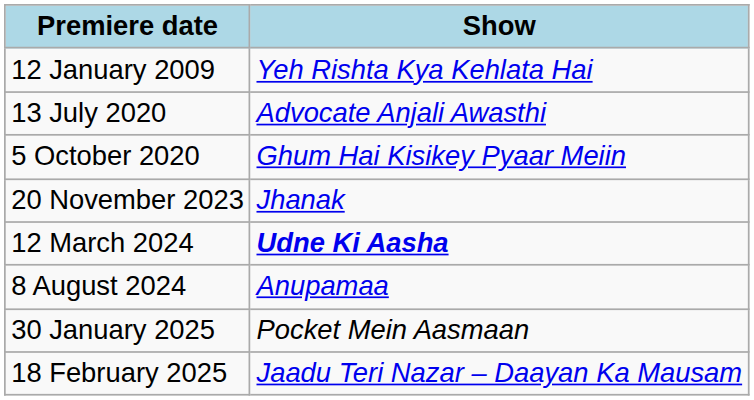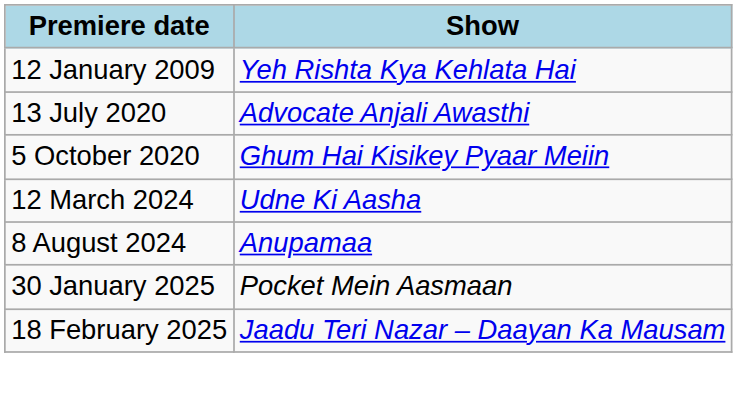 <table class="wikitable sortable">
 <tr>
 <th style="background:lightblue;">Premiere date</th>
 <th style="background:lightblue;">Show</th>
 </tr>
 <tr>
 <td>12 January 2009</td>
 <td><em><a href='#'>Yeh Rishta Kya Kehlata Hai</a></em></td>
 </tr>
 <tr>
 <td>13 July 2020</td>
 <td><em><a href='#'>Advocate Anjali Awasthi</a></em></td>
 </tr>
 <tr>
 <td>5 October 2020</td>
 <td><em><a href='#'>Ghum Hai Kisikey Pyaar Meiin</a></em></td>
 </tr>
 <tr>
-<td>20 November 2023</td>
-<td><em><a href='#'>Jhanak</a></em></td>
-</tr>
-<tr>
 <td>12 March 2024</td>
-<td><strong><em><a href='#'>Udne Ki Aasha</a></em></strong></td>
+<td><em><a href='#'>Udne Ki Aasha</a></em></td>
 </tr>
 <tr>
 <td>8 August 2024</td>
 <td><em><a href='#'>Anupamaa</a></em></td>
 </tr>
 <tr>
 <td>30 January 2025</td>
 <td><em>Pocket Mein Aasmaan</em></td>
 </tr>
 <tr>
 <td>18 February 2025</td>
 <td><em><a href='#'>Jaadu Teri Nazar – Daayan Ka Mausam</a></em></td>
 </tr>
 </table>
